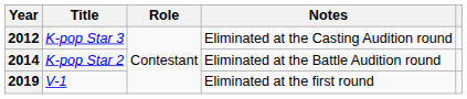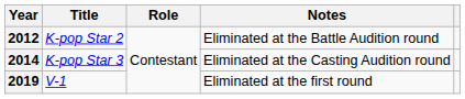 <table class="wikitable sortable plainrowheaders">
 <tr>
 <th scope="col">Year</th>
 <th scope="col">Title</th>
 <th scope="col">Role</th>
 <th scope="col" class="unsortable">Notes</th>
 <th scope="col" class="unsortable"></th>
 </tr>
 <tr>
 <th scope="row">2012</th>
-<td><em><a href='#'>K-pop Star 3</a></em></td>
+<td><em><a href='#'>K-pop Star 2</a></em></td>
 <td rowspan="3">Contestant</td>
-<td>Eliminated at the Casting Audition round</td>
+<td>Eliminated at the Battle Audition round</td>
 <td></td>
 </tr>
 <tr>
 <th scope="row">2014</th>
-<td><em><a href='#'>K-pop Star 2</a></em></td>
-<td>Eliminated at the Battle Audition round</td>
+<td><em><a href='#'>K-pop Star 3</a></em></td>
+<td>Eliminated at the Casting Audition round</td>
 <td></td>
 </tr>
 <tr>
 <th scope="row">2019</th>
 <td><em><a href='#'>V-1</a></em></td>
 <td>Eliminated at the first round</td>
 <td></td>
 </tr>
 </table>
